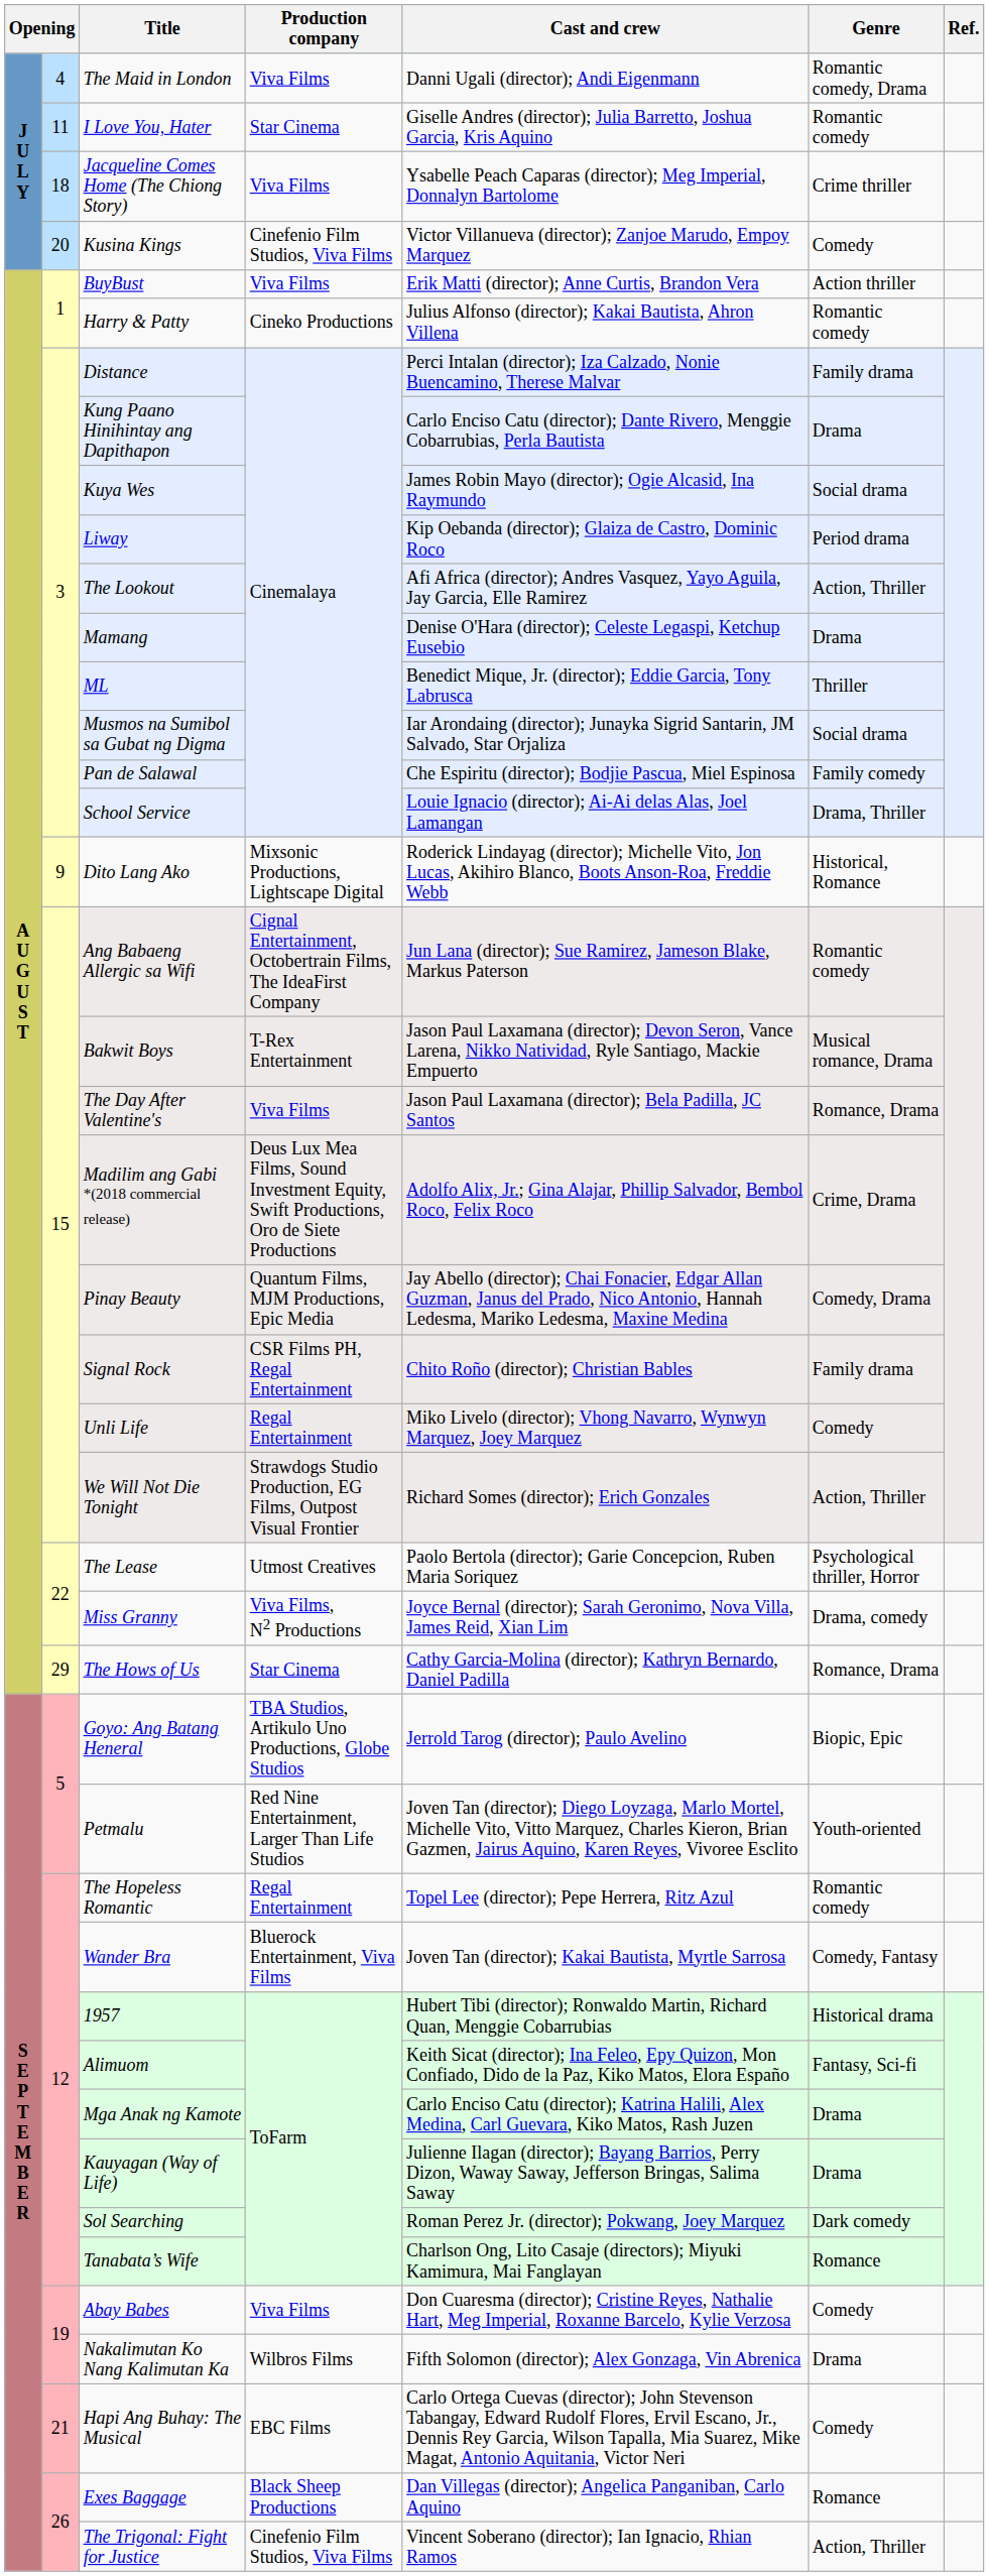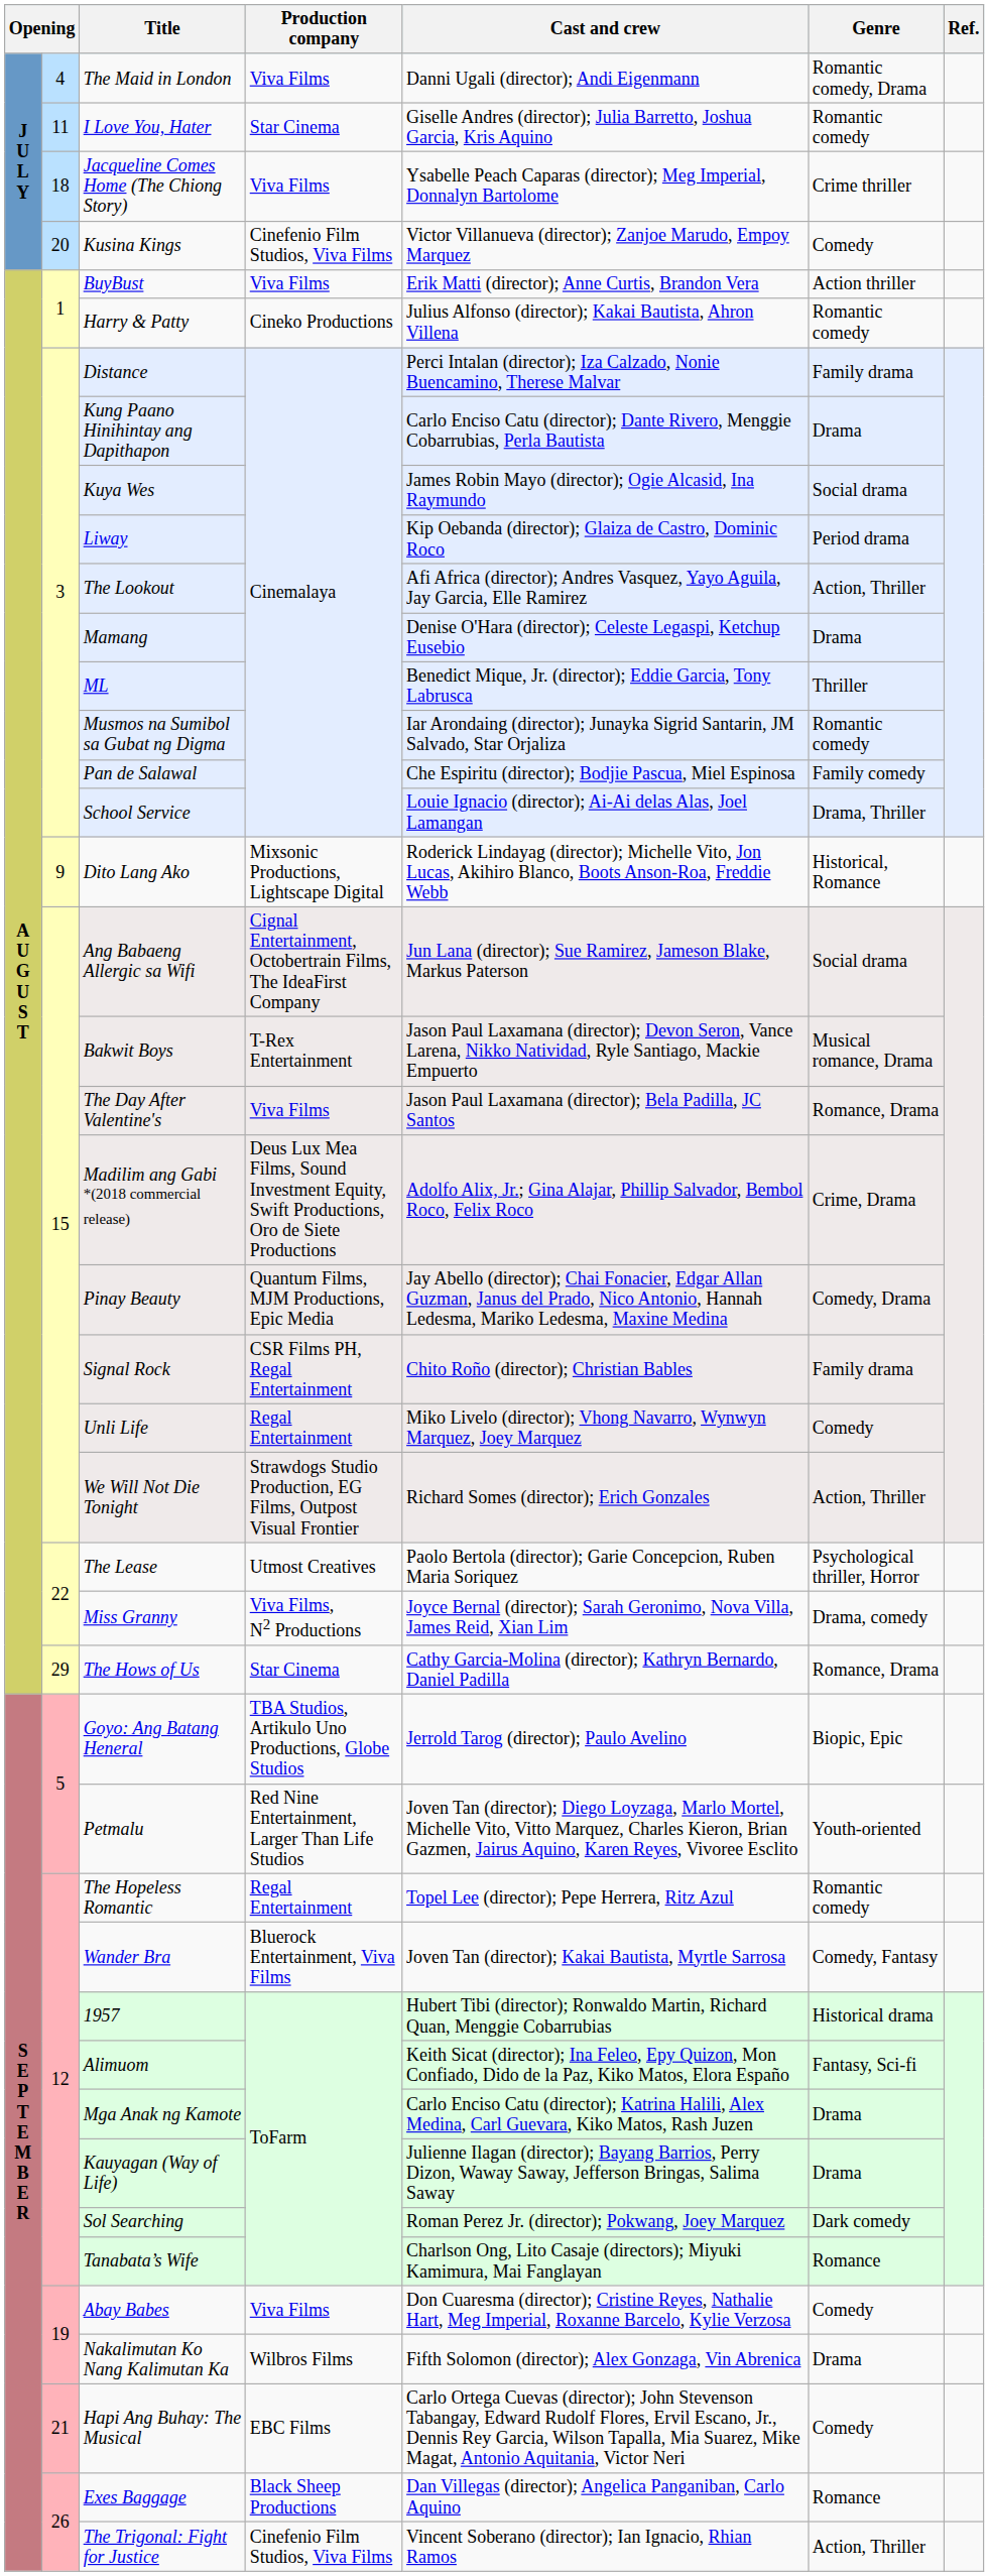 <table class="wikitable sortable" |+ "align=bottom" |>
 <tr style="background:#b0e0e6; text-align:center">
 <th colspan="2">Opening</th>
 <th style="width:17%">Title</th>
 <th style="width:16%">Production company</th>
 <th>Cast and crew</th>
 <th>Genre</th>
 <th style="width:1%">Ref.</th>
 </tr>
 <tr>
 <th rowspan="4" style="text-align:center; background:#6698c6; width:1%">J<br>U<br>L<br>Y</th>
 <td rowspan="1" style="text-align:center; background:#bae1ff; width:1%">4</td>
 <td><em>The Maid in London</em></td>
 <td><a href='#'>Viva Films</a></td>
 <td style="text-align:left;">Danni Ugali (director); <a href='#'>Andi Eigenmann</a></td>
 <td style="text-align:left;">Romantic comedy, Drama</td>
 <td style="text-align:center;"></td>
 </tr>
 <tr>
 <td rowspan="1" style="text-align:center; background:#bae1ff; width:1%">11</td>
 <td><em><a href='#'>I Love You, Hater</a></em></td>
 <td><a href='#'>Star Cinema</a></td>
 <td style="text-align:left;">Giselle Andres (director); <a href='#'>Julia Barretto</a>, <a href='#'>Joshua Garcia</a>, <a href='#'>Kris Aquino</a></td>
 <td style="text-align:left;">Romantic comedy</td>
 <td style="text-align:center;"></td>
 </tr>
 <tr>
 <td rowspan="1" style="text-align:center; background:#bae1ff; width:1%">18</td>
 <td><em><a href='#'>Jacqueline Comes Home</a> (The Chiong Story)</em></td>
 <td><a href='#'>Viva Films</a></td>
 <td style="text-align:left;">Ysabelle Peach Caparas (director); <a href='#'>Meg Imperial</a>, <a href='#'>Donnalyn Bartolome</a></td>
 <td style="text-align:left;">Crime thriller</td>
 <td style="text-align:center;"></td>
 </tr>
 <tr>
 <td rowspan="1" style="text-align:center; background:#bae1ff; width:1%">20</td>
 <td><em>Kusina Kings</em></td>
 <td>Cinefenio Film Studios, <a href='#'>Viva Films</a></td>
 <td style="text-align:left;">Victor Villanueva (director); <a href='#'>Zanjoe Marudo</a>, <a href='#'>Empoy Marquez</a></td>
 <td style="text-align:left;">Comedy</td>
 <td style="text-align:center;"></td>
 </tr>
 <tr>
 <th rowspan="24" style="text-align:center; background:#d0d069; width:1%">A<br>U<br>G<br>U<br>S<br>T</th>
 <td rowspan="2" style="text-align:center; background:#ffffba; width:1%">1</td>
 <td><em><a href='#'>BuyBust</a></em></td>
 <td><a href='#'>Viva Films</a></td>
 <td style="text-align:left;"><a href='#'>Erik Matti</a> (director); <a href='#'>Anne Curtis</a>, <a href='#'>Brandon Vera</a></td>
 <td style="text-align:left;">Action thriller</td>
 <td style="text-align:center;"></td>
 </tr>
 <tr>
 <td><em>Harry & Patty</em></td>
 <td>Cineko Productions</td>
 <td style="text-align:left;">Julius Alfonso (director); <a href='#'>Kakai Bautista</a>, <a href='#'>Ahron Villena</a></td>
 <td style="text-align:left;">Romantic comedy</td>
 <td style="text-align:center;"></td>
 </tr>
 <tr style="background:#e3edff;">
 <td rowspan="10" style="text-align:center; background:#ffffba; width:1%">3</td>
 <td><em>Distance</em></td>
 <td rowspan="10">Cinemalaya</td>
 <td>Perci Intalan (director); <a href='#'>Iza Calzado</a>, <a href='#'>Nonie Buencamino</a>, <a href='#'>Therese Malvar</a></td>
 <td>Family drama</td>
 <td style="text-align:center;" rowspan=10></td>
 </tr>
 <tr style="background:#e3edff;">
 <td><em>Kung Paano Hinihintay ang Dapithapon</em></td>
 <td>Carlo Enciso Catu (director); <a href='#'>Dante Rivero</a>, Menggie Cobarrubias, <a href='#'>Perla Bautista</a></td>
 <td>Drama</td>
 </tr>
 <tr style="background:#e3edff;">
 <td><em>Kuya Wes</em></td>
 <td>James Robin Mayo (director); <a href='#'>Ogie Alcasid</a>, <a href='#'>Ina Raymundo</a></td>
 <td>Social drama</td>
 </tr>
 <tr style="background:#e3edff;">
 <td><em><a href='#'>Liway</a></em></td>
 <td>Kip Oebanda (director); <a href='#'>Glaiza de Castro</a>, <a href='#'>Dominic Roco</a></td>
 <td>Period drama</td>
 </tr>
 <tr style="background:#e3edff;">
 <td><em>The Lookout</em></td>
 <td>Afi Africa (director); Andres Vasquez, <a href='#'>Yayo Aguila</a>, Jay Garcia, Elle Ramirez</td>
 <td>Action, Thriller</td>
 </tr>
 <tr style="background:#e3edff;">
 <td><em>Mamang</em></td>
 <td>Denise O'Hara (director); <a href='#'>Celeste Legaspi</a>, <a href='#'>Ketchup Eusebio</a></td>
 <td>Drama</td>
 </tr>
 <tr style="background:#e3edff;">
 <td><em><a href='#'>ML</a></em></td>
 <td>Benedict Mique, Jr. (director); <a href='#'>Eddie Garcia</a>, <a href='#'>Tony Labrusca</a></td>
 <td>Thriller</td>
 </tr>
 <tr style="background:#e3edff;">
 <td><em>Musmos na Sumibol sa Gubat ng Digma</em></td>
 <td>Iar Arondaing (director); Junayka Sigrid Santarin, JM Salvado, Star Orjaliza</td>
-<td>Social drama</td>
+<td>Romantic comedy</td>
 </tr>
 <tr style="background:#e3edff;">
 <td><em>Pan de Salawal</em></td>
 <td>Che Espiritu (director); <a href='#'>Bodjie Pascua</a>, Miel Espinosa</td>
 <td>Family comedy</td>
 </tr>
 <tr style="background:#e3edff;">
 <td><em>School Service</em></td>
 <td><a href='#'>Louie Ignacio</a> (director); <a href='#'>Ai-Ai delas Alas</a>, <a href='#'>Joel Lamangan</a></td>
 <td>Drama, Thriller</td>
 </tr>
 <tr>
 <td rowspan="1" style="text-align:center; background:#ffffba; width:1%">9</td>
 <td><em>Dito Lang Ako</em></td>
 <td>Mixsonic Productions, Lightscape Digital</td>
 <td style="text-align:left;">Roderick Lindayag (director); Michelle Vito, <a href='#'>Jon Lucas</a>, Akihiro Blanco, <a href='#'>Boots Anson-Roa</a>, <a href='#'>Freddie Webb</a></td>
 <td style="text-align:left;">Historical, Romance</td>
 <td style="text-align:center;"></td>
 </tr>
 <tr style="background:#efeaea;">
 <td rowspan="8" style="text-align:center; background:#ffffba; width:1%">15</td>
 <td><em>Ang Babaeng Allergic sa Wifi</em></td>
 <td><a href='#'>Cignal Entertainment</a>, Octobertrain Films, The IdeaFirst Company</td>
 <td><a href='#'>Jun Lana</a> (director); <a href='#'>Sue Ramirez</a>, <a href='#'>Jameson Blake</a>, Markus Paterson</td>
-<td>Romantic comedy</td>
+<td>Social drama</td>
 <td style="text-align:center;" rowspan=8></td>
 </tr>
 <tr style="background:#efeaea;">
 <td><em>Bakwit Boys</em></td>
 <td>T-Rex Entertainment</td>
 <td>Jason Paul Laxamana (director); <a href='#'>Devon Seron</a>, Vance Larena, <a href='#'>Nikko Natividad</a>, Ryle Santiago, Mackie Empuerto</td>
 <td>Musical romance, Drama</td>
 </tr>
 <tr style="background:#efeaea;">
 <td><em>The Day After Valentine's</em></td>
 <td><a href='#'>Viva Films</a></td>
 <td>Jason Paul Laxamana (director); <a href='#'>Bela Padilla</a>, <a href='#'>JC Santos</a></td>
 <td>Romance, Drama</td>
 </tr>
 <tr style="background:#efeaea;">
 <td><em>Madilim ang Gabi</em> <br><sup>*(2018 commercial release)</sup></td>
 <td>Deus Lux Mea Films, Sound Investment Equity, Swift Productions, Oro de Siete Productions</td>
 <td><a href='#'>Adolfo Alix, Jr.</a>; <a href='#'>Gina Alajar</a>, <a href='#'>Phillip Salvador</a>, <a href='#'>Bembol Roco</a>, <a href='#'>Felix Roco</a></td>
 <td>Crime, Drama</td>
 </tr>
 <tr style="background:#efeaea;">
 <td><em>Pinay Beauty</em></td>
 <td>Quantum Films, MJM Productions, Epic Media</td>
 <td>Jay Abello (director); <a href='#'>Chai Fonacier</a>, <a href='#'>Edgar Allan Guzman</a>, <a href='#'>Janus del Prado</a>, <a href='#'>Nico Antonio</a>, Hannah Ledesma, Mariko Ledesma, <a href='#'>Maxine Medina</a></td>
 <td>Comedy, Drama</td>
 </tr>
 <tr style="background:#efeaea;">
 <td><em>Signal Rock</em></td>
 <td>CSR Films PH, <a href='#'>Regal Entertainment</a></td>
 <td><a href='#'>Chito Roño</a> (director); <a href='#'>Christian Bables</a></td>
 <td>Family drama</td>
 </tr>
 <tr style="background:#efeaea;">
 <td><em>Unli Life</em></td>
 <td><a href='#'>Regal Entertainment</a></td>
 <td>Miko Livelo (director); <a href='#'>Vhong Navarro</a>, <a href='#'>Wynwyn Marquez</a>, <a href='#'>Joey Marquez</a></td>
 <td>Comedy</td>
 </tr>
 <tr style="background:#efeaea;">
 <td><em>We Will Not Die Tonight</em></td>
 <td>Strawdogs Studio Production, EG Films, Outpost Visual Frontier</td>
 <td>Richard Somes (director); <a href='#'>Erich Gonzales</a></td>
 <td>Action, Thriller</td>
 </tr>
 <tr>
 <td rowspan="2" style="text-align:center; background:#ffffba; width:1%">22</td>
 <td><em>The Lease</em></td>
 <td>Utmost Creatives</td>
 <td style="text-align:left;">Paolo Bertola (director); Garie Concepcion, Ruben Maria Soriquez</td>
 <td style="text-align:left;">Psychological thriller, Horror</td>
 <td style="text-align:center;"></td>
 </tr>
 <tr>
 <td><em><a href='#'>Miss Granny</a></em></td>
 <td><a href='#'>Viva Films</a>, N<sup>2</sup> Productions</td>
 <td style="text-align:left;"><a href='#'>Joyce Bernal</a> (director); <a href='#'>Sarah Geronimo</a>, <a href='#'>Nova Villa</a>, <a href='#'>James Reid</a>, <a href='#'>Xian Lim</a></td>
 <td style="text-align:left;">Drama, comedy</td>
 <td style="text-align:center;"></td>
 </tr>
 <tr>
 <td rowspan="1" style="text-align:center; background:#ffffba; width:1%">29</td>
 <td><em><a href='#'>The Hows of Us</a></em></td>
 <td><a href='#'>Star Cinema</a></td>
 <td style="text-align:left;"><a href='#'>Cathy Garcia-Molina</a> (director); <a href='#'>Kathryn Bernardo</a>, <a href='#'>Daniel Padilla</a></td>
 <td style="text-align:left;">Romance, Drama</td>
 <td style="text-align:center;"></td>
 </tr>
 <tr>
 <th rowspan="15" style="text-align:center; background:#c47a81; width:1%">S<br>E<br>P<br>T<br>E<br>M<br>B<br>E<br>R</th>
 <td rowspan="2" style="text-align:center; background:#ffb3ba; width:1%">5</td>
 <td><em><a href='#'>Goyo: Ang Batang Heneral</a></em></td>
 <td><a href='#'>TBA Studios</a>, Artikulo Uno Productions, <a href='#'>Globe Studios</a></td>
 <td style="text-align:left;"><a href='#'>Jerrold Tarog</a> (director); <a href='#'>Paulo Avelino</a></td>
 <td style="text-align:left;">Biopic, Epic</td>
 <td style="text-align:center;"></td>
 </tr>
 <tr>
 <td><em>Petmalu</em></td>
 <td>Red Nine Entertainment, Larger Than Life Studios</td>
 <td style="text-align:left;">Joven Tan (director); <a href='#'>Diego Loyzaga</a>, <a href='#'>Marlo Mortel</a>, Michelle Vito, Vitto Marquez, Charles Kieron, Brian Gazmen, <a href='#'>Jairus Aquino</a>, <a href='#'>Karen Reyes</a>, Vivoree Esclito</td>
 <td style="text-align:left;">Youth-oriented</td>
 <td style="text-align:center;"></td>
 </tr>
 <tr>
 <td rowspan="8" style="text-align:center; background:#ffb3ba; width:1%">12</td>
 <td><em>The Hopeless Romantic</em></td>
 <td><a href='#'>Regal Entertainment</a></td>
 <td style="text-align:left;"><a href='#'>Topel Lee</a> (director); Pepe Herrera, <a href='#'>Ritz Azul</a></td>
 <td style="text-align:left;">Romantic comedy</td>
 <td style="text-align:center;"></td>
 </tr>
 <tr>
 <td><em><a href='#'>Wander Bra</a></em></td>
 <td>Bluerock Entertainment, <a href='#'>Viva Films</a></td>
 <td style="text-align:left;">Joven Tan (director); <a href='#'>Kakai Bautista</a>, <a href='#'>Myrtle Sarrosa</a></td>
 <td style="text-align:left;">Comedy, Fantasy</td>
 <td style="text-align:center;"></td>
 </tr>
 <tr style="background:#ddffe1;">
 <td><em>1957</em></td>
 <td rowspan=6>ToFarm</td>
 <td>Hubert Tibi (director); Ronwaldo Martin, Richard Quan, Menggie Cobarrubias</td>
 <td>Historical drama</td>
 <td style="text-align:center;" rowspan="6"></td>
 </tr>
 <tr style="background:#ddffe1;">
 <td><em>Alimuom</em></td>
 <td>Keith Sicat (director); <a href='#'>Ina Feleo</a>, <a href='#'>Epy Quizon</a>, Mon Confiado, Dido de la Paz, Kiko Matos, Elora Españo</td>
 <td>Fantasy, Sci-fi</td>
 </tr>
 <tr style="background:#ddffe1;">
 <td><em>Mga Anak ng Kamote</em></td>
 <td>Carlo Enciso Catu (director); <a href='#'>Katrina Halili</a>, <a href='#'>Alex Medina</a>, <a href='#'>Carl Guevara</a>, Kiko Matos, Rash Juzen</td>
 <td>Drama</td>
 </tr>
 <tr style="background:#ddffe1;">
 <td><em>Kauyagan (Way of Life)</em></td>
 <td>Julienne Ilagan (director); <a href='#'>Bayang Barrios</a>, Perry Dizon, Waway Saway, Jefferson Bringas, Salima Saway</td>
 <td>Drama</td>
 </tr>
 <tr style="background:#ddffe1;">
 <td><em>Sol Searching</em></td>
 <td>Roman Perez Jr. (director); <a href='#'>Pokwang</a>, <a href='#'>Joey Marquez</a></td>
 <td>Dark comedy</td>
 </tr>
 <tr style="background:#ddffe1;">
 <td><em>Tanabata’s Wife</em></td>
 <td>Charlson Ong, Lito Casaje (directors); Miyuki Kamimura, Mai Fanglayan</td>
 <td>Romance</td>
 </tr>
 <tr>
 <td rowspan="2" style="text-align:center; background:#ffb3ba; width:1%">19</td>
 <td><em><a href='#'>Abay Babes</a></em></td>
 <td><a href='#'>Viva Films</a></td>
 <td style="text-align:left;">Don Cuaresma (director); <a href='#'>Cristine Reyes</a>, <a href='#'>Nathalie Hart</a>, <a href='#'>Meg Imperial</a>, <a href='#'>Roxanne Barcelo</a>, <a href='#'>Kylie Verzosa</a></td>
 <td style="text-align:left;">Comedy</td>
 <td style="text-align:center;"></td>
 </tr>
 <tr>
 <td><em>Nakalimutan Ko Nang Kalimutan Ka</em></td>
 <td>Wilbros Films</td>
 <td style="text-align:left;">Fifth Solomon (director); <a href='#'>Alex Gonzaga</a>, <a href='#'>Vin Abrenica</a></td>
 <td style="text-align:left;">Drama</td>
 <td style="text-align:center;"></td>
 </tr>
 <tr>
 <td rowspan="1" style="text-align:center; background:#ffb3ba; width:1%">21</td>
 <td><em>Hapi Ang Buhay: The Musical</em></td>
 <td>EBC Films</td>
 <td style="text-align:left;">Carlo Ortega Cuevas (director); John Stevenson Tabangay, Edward Rudolf Flores, Ervil Escano, Jr., Dennis Rey Garcia, Wilson Tapalla, Mia Suarez, Mike Magat, <a href='#'>Antonio Aquitania</a>, Victor Neri</td>
 <td style="text-align:left;">Comedy</td>
 <td style="text-align:center;"></td>
 </tr>
 <tr>
 <td rowspan="2" style="text-align:center; background:#ffb3ba; width:1%">26</td>
 <td><em><a href='#'>Exes Baggage</a></em></td>
 <td><a href='#'>Black Sheep Productions</a></td>
 <td style="text-align:left;"><a href='#'>Dan Villegas</a> (director); <a href='#'>Angelica Panganiban</a>, <a href='#'>Carlo Aquino</a></td>
 <td style="text-align:left;">Romance</td>
 <td style="text-align:center;"></td>
 </tr>
 <tr>
 <td><em><a href='#'>The Trigonal: Fight for Justice</a></em></td>
 <td>Cinefenio Film Studios, <a href='#'>Viva Films</a></td>
 <td style="text-align:left;">Vincent Soberano (director); Ian Ignacio, <a href='#'>Rhian Ramos</a></td>
 <td style="text-align:left;">Action, Thriller</td>
 <td style="text-align:center;"></td>
 </tr>
 </table>
